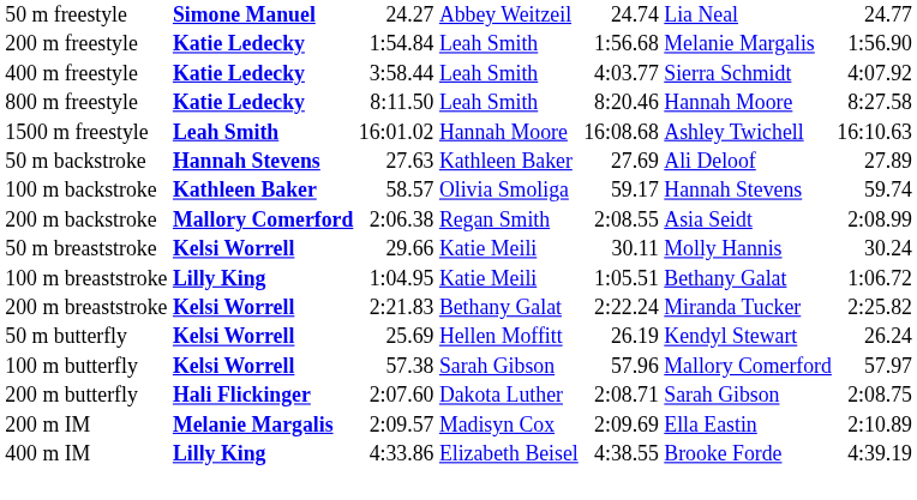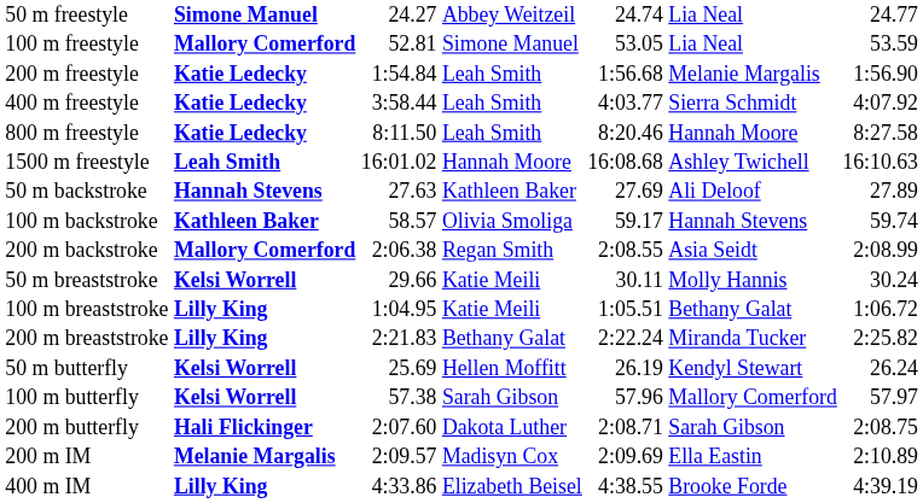 <table>
 <tr valign="top">
 <td>50 m freestyle<br></td>
 <td><strong><a href='#'>Simone Manuel</a></strong></td>
 <td align="right">24.27</td>
 <td><a href='#'>Abbey Weitzeil</a></td>
 <td align="right">24.74</td>
 <td><a href='#'>Lia Neal</a></td>
 <td align="right">24.77</td>
+</tr>
+<tr valign="top">
+<td>100 m freestyle<br></td>
+<td><strong><a href='#'>Mallory Comerford</a> </strong></td>
+<td align="right">52.81</td>
+<td><a href='#'>Simone Manuel</a></td>
+<td align="right">53.05</td>
+<td><a href='#'>Lia Neal</a></td>
+<td align="right">53.59</td>
 </tr>
 <tr valign="top">
 <td>200 m freestyle<br></td>
 <td><strong><a href='#'>Katie Ledecky</a></strong></td>
 <td align="right">1:54.84</td>
 <td><a href='#'>Leah Smith</a></td>
 <td align="right">1:56.68</td>
 <td><a href='#'>Melanie Margalis</a></td>
 <td align="right">1:56.90</td>
 </tr>
 <tr valign="top">
 <td>400 m freestyle<br></td>
 <td><strong><a href='#'>Katie Ledecky</a></strong></td>
 <td align="right">3:58.44</td>
 <td><a href='#'>Leah Smith</a></td>
 <td align="right">4:03.77</td>
 <td><a href='#'>Sierra Schmidt</a></td>
 <td align="right">4:07.92</td>
 </tr>
 <tr valign="top">
 <td>800 m freestyle<br></td>
 <td><strong><a href='#'>Katie Ledecky</a></strong></td>
 <td align="right">8:11.50</td>
 <td><a href='#'>Leah Smith</a></td>
 <td align="right">8:20.46</td>
 <td><a href='#'>Hannah Moore</a></td>
 <td align="right">8:27.58</td>
 </tr>
 <tr valign="top">
 <td>1500 m freestyle<br></td>
 <td><strong><a href='#'>Leah Smith</a> </strong></td>
 <td align="right">16:01.02</td>
 <td><a href='#'>Hannah Moore</a></td>
 <td align="right">16:08.68</td>
 <td><a href='#'>Ashley Twichell</a></td>
 <td align="right">16:10.63</td>
 </tr>
 <tr valign="top">
 <td>50 m backstroke<br></td>
 <td><strong><a href='#'>Hannah Stevens</a> </strong></td>
 <td align="right">27.63</td>
 <td><a href='#'>Kathleen Baker</a></td>
 <td align="right">27.69</td>
 <td><a href='#'>Ali Deloof</a></td>
 <td align="right">27.89</td>
 </tr>
 <tr valign="top">
 <td>100 m backstroke<br></td>
 <td><strong><a href='#'>Kathleen Baker</a> </strong></td>
 <td align="right">58.57</td>
 <td><a href='#'>Olivia Smoliga</a></td>
 <td align="right">59.17</td>
 <td><a href='#'>Hannah Stevens</a></td>
 <td align="right">59.74</td>
 </tr>
 <tr valign="top">
 <td>200 m backstroke<br></td>
 <td><strong><a href='#'>Mallory Comerford</a> </strong></td>
 <td align="right">2:06.38</td>
 <td><a href='#'>Regan Smith</a></td>
 <td align="right">2:08.55</td>
 <td><a href='#'>Asia Seidt</a></td>
 <td align="right">2:08.99</td>
 </tr>
 <tr valign="top">
 <td>50 m breaststroke<br></td>
 <td><strong><a href='#'>Kelsi Worrell</a></strong></td>
 <td align="right">29.66</td>
 <td><a href='#'>Katie Meili</a></td>
 <td align="right">30.11</td>
 <td><a href='#'>Molly Hannis</a></td>
 <td align="right">30.24</td>
 </tr>
 <tr valign="top">
 <td>100 m breaststroke<br></td>
 <td><strong><a href='#'>Lilly King</a></strong></td>
 <td align="right">1:04.95</td>
 <td><a href='#'>Katie Meili</a></td>
 <td align="right">1:05.51</td>
 <td><a href='#'>Bethany Galat</a></td>
 <td align="right">1:06.72</td>
 </tr>
 <tr valign="top">
 <td>200 m breaststroke<br></td>
-<td><strong><a href='#'>Kelsi Worrell</a></strong></td>
+<td><strong><a href='#'>Lilly King</a></strong></td>
 <td align="right">2:21.83</td>
 <td><a href='#'>Bethany Galat</a></td>
 <td align="right">2:22.24</td>
 <td><a href='#'>Miranda Tucker</a></td>
 <td align="right">2:25.82</td>
 </tr>
 <tr valign="top">
 <td>50 m butterfly<br></td>
 <td><strong><a href='#'>Kelsi Worrell</a></strong></td>
 <td align="right">25.69</td>
 <td><a href='#'>Hellen Moffitt</a></td>
 <td align="right">26.19</td>
 <td><a href='#'>Kendyl Stewart</a></td>
 <td align="right">26.24</td>
 </tr>
 <tr valign="top">
 <td>100 m butterfly<br></td>
 <td><strong><a href='#'>Kelsi Worrell</a></strong></td>
 <td align="right">57.38</td>
 <td><a href='#'>Sarah Gibson</a></td>
 <td align="right">57.96</td>
 <td><a href='#'>Mallory Comerford</a></td>
 <td align="right">57.97</td>
 </tr>
 <tr valign="top">
 <td>200 m butterfly<br></td>
 <td><strong><a href='#'>Hali Flickinger</a> </strong></td>
 <td align="right">2:07.60</td>
 <td><a href='#'>Dakota Luther</a></td>
 <td align="right">2:08.71</td>
 <td><a href='#'>Sarah Gibson</a></td>
 <td align="right">2:08.75</td>
 </tr>
 <tr valign="top">
 <td>200 m IM<br></td>
 <td><strong><a href='#'>Melanie Margalis</a> </strong></td>
 <td align="right">2:09.57</td>
 <td><a href='#'>Madisyn Cox</a></td>
 <td align="right">2:09.69</td>
 <td><a href='#'>Ella Eastin</a></td>
 <td align="right">2:10.89</td>
 </tr>
 <tr valign="top">
 <td>400 m IM<br></td>
 <td><strong><a href='#'>Lilly King</a></strong></td>
 <td align="right">4:33.86</td>
 <td><a href='#'>Elizabeth Beisel</a></td>
 <td align="right">4:38.55</td>
 <td><a href='#'>Brooke Forde</a></td>
 <td align="right">4:39.19</td>
 </tr>
 </table>
